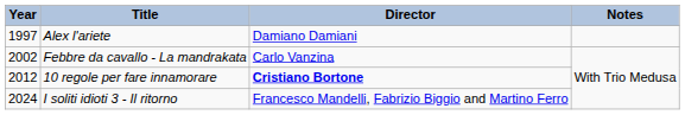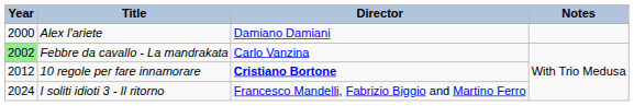 <table class="wikitable">
 <tr>
 <th style="background:#B0C4DE;">Year</th>
 <th style="background:#B0C4DE;">Title</th>
 <th style="background:#B0C4DE;">Director</th>
 <th style="background:#B0C4DE;">Notes</th>
 </tr>
 <tr>
-<td>1997</td>
+<td>2000</td>
 <td><em>Alex l'ariete</em></td>
 <td><a href='#'>Damiano Damiani</a></td>
 <td></td>
 </tr>
 <tr>
-<td>2002</td>
+<td style="background: lightgreen;">2002</td>
 <td><em>Febbre da cavallo - La mandrakata</em></td>
 <td><a href='#'>Carlo Vanzina</a></td>
 <td rowspan="3">With Trio Medusa</td>
 </tr>
 <tr>
 <td>2012</td>
 <td><em>10 regole per fare innamorare</em></td>
 <td><strong><a href='#'>Cristiano Bortone</a></strong></td>
 </tr>
 <tr>
 <td>2024</td>
 <td><em>I soliti idioti 3 - Il ritorno</em></td>
 <td><a href='#'>Francesco Mandelli</a>, <a href='#'>Fabrizio Biggio</a> and <a href='#'>Martino Ferro</a></td>
 </tr>
 </table>
